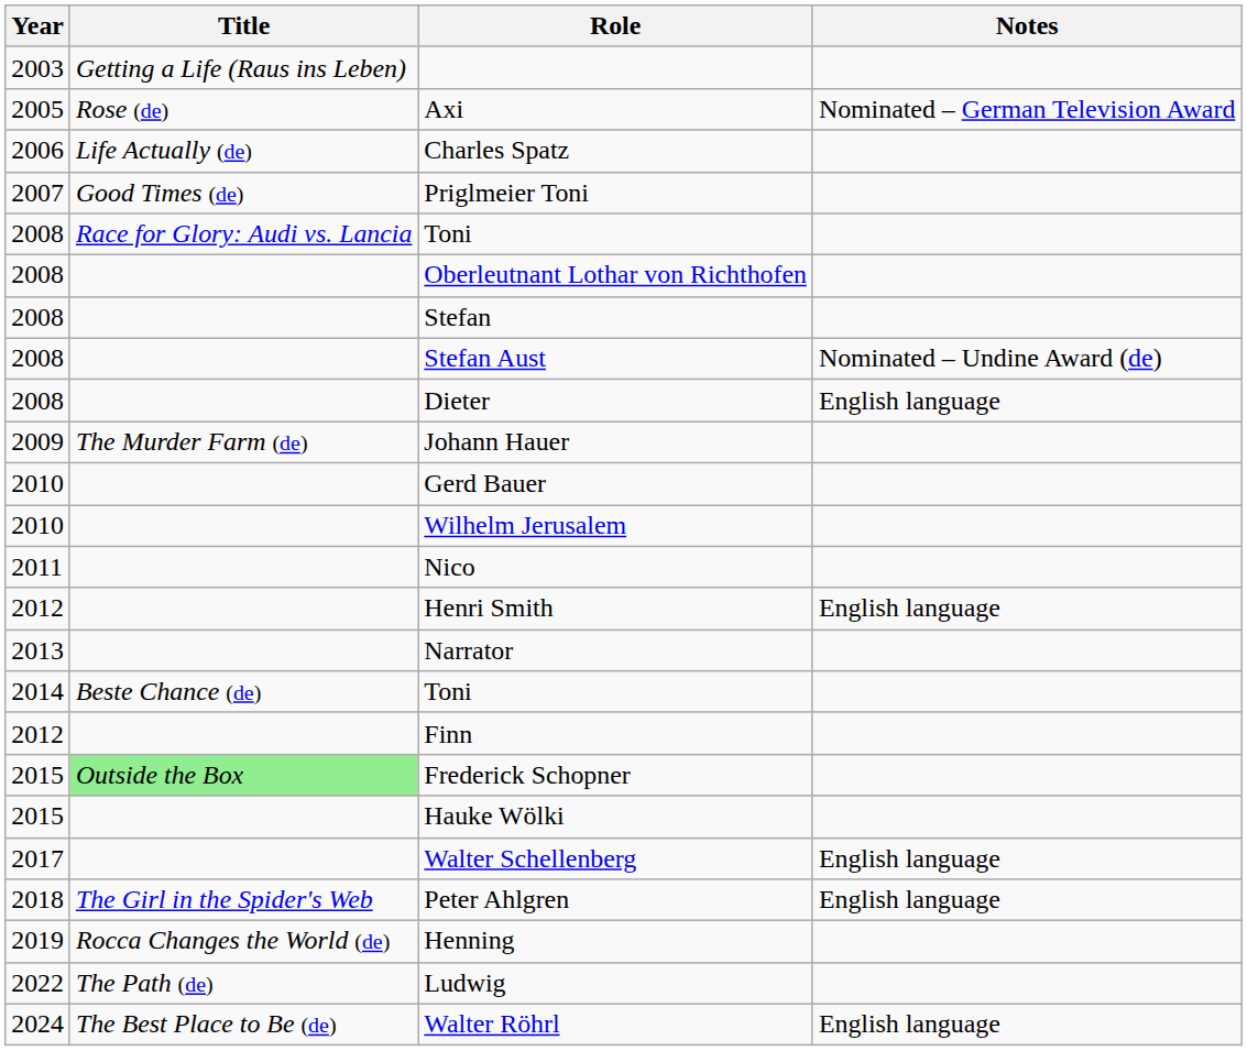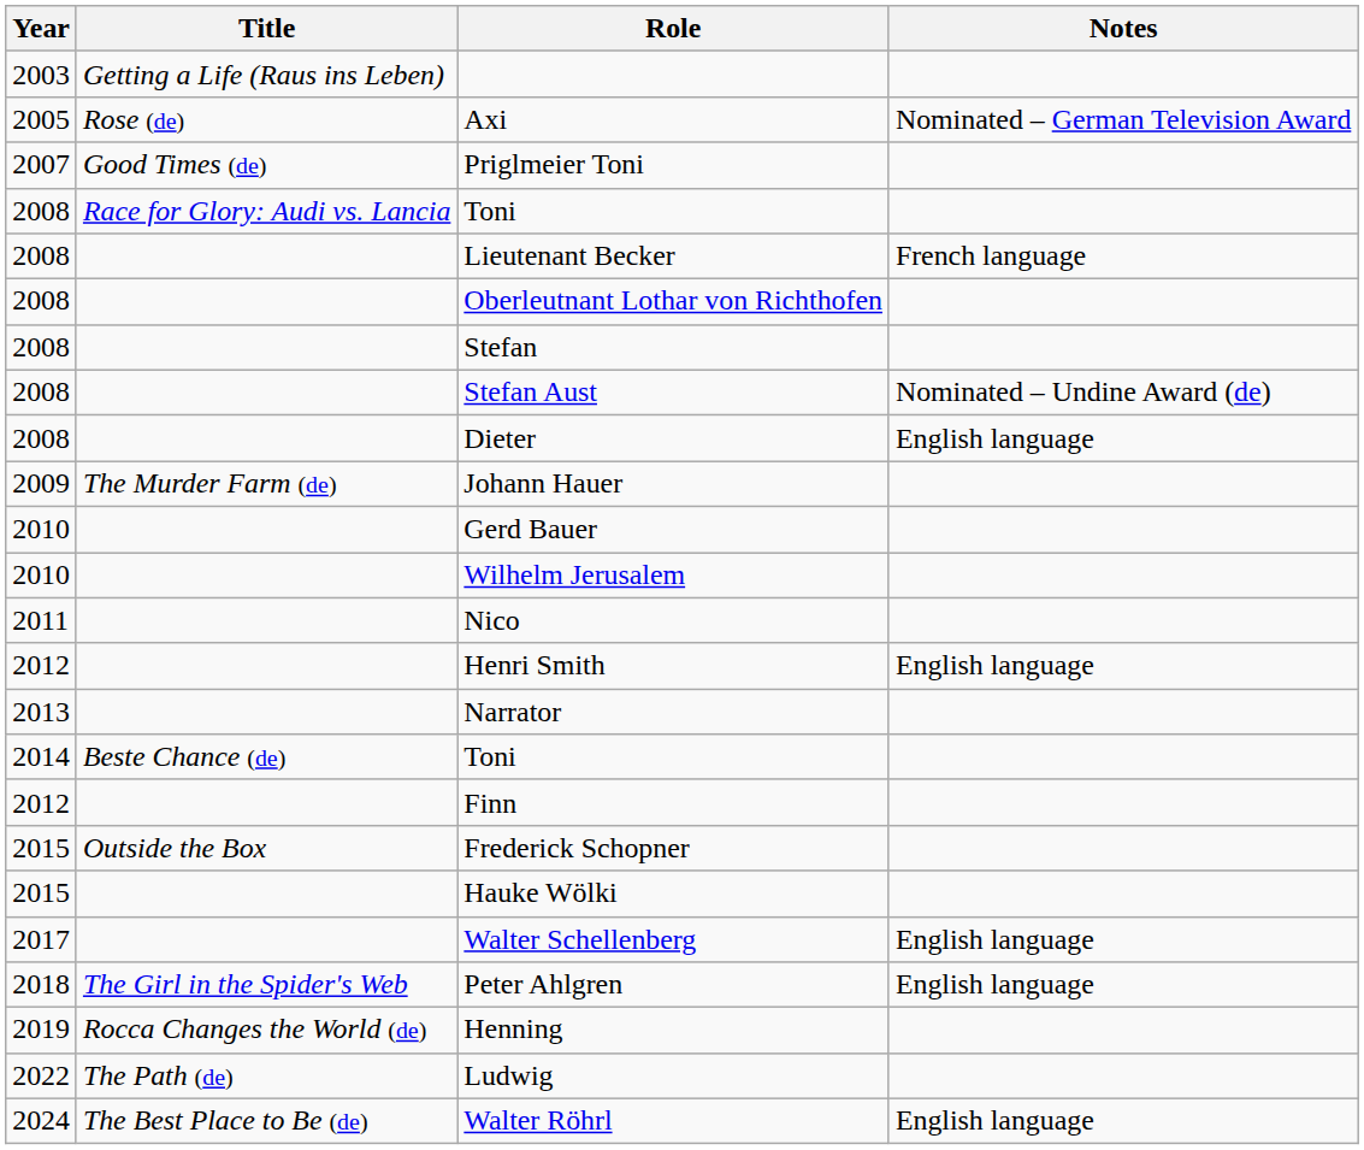 <table class="wikitable">
 <tr>
 <th scope="col">Year</th>
 <th scope="col">Title</th>
 <th scope="col">Role</th>
 <th scope="col" class="unsortable">Notes</th>
 </tr>
 <tr>
 <td>2003</td>
 <td><em>Getting a Life (Raus ins Leben)</em></td>
 <td></td>
 <td></td>
 </tr>
 <tr>
 <td>2005</td>
 <td><em>Rose</em> <small>(<a href='#'>de</a>)</small></td>
 <td>Axi</td>
 <td>Nominated – <a href='#'>German Television Award</a></td>
 </tr>
 <tr>
-<td>2006</td>
-<td><em>Life Actually</em> <small>(<a href='#'>de</a>)</small></td>
-<td>Charles Spatz</td>
-<td></td>
-</tr>
-<tr>
 <td>2007</td>
 <td><em>Good Times</em> <small>(<a href='#'>de</a>)</small></td>
 <td>Priglmeier Toni</td>
 <td></td>
 </tr>
 <tr>
 <td>2008</td>
 <td><em><a href='#'>Race for Glory: Audi vs. Lancia</a></em></td>
 <td>Toni</td>
 <td></td>
+</tr>
+<tr>
+<td>2008</td>
+<td><em></em></td>
+<td>Lieutenant Becker</td>
+<td>French language</td>
 </tr>
 <tr>
 <td>2008</td>
 <td><em></em></td>
 <td><a href='#'>Oberleutnant Lothar von Richthofen</a></td>
 <td></td>
 </tr>
 <tr>
 <td>2008</td>
 <td><em></em></td>
 <td>Stefan</td>
 <td></td>
 </tr>
 <tr>
 <td>2008</td>
 <td><em></em></td>
 <td><a href='#'>Stefan Aust</a></td>
 <td>Nominated – Undine Award (<a href='#'>de</a>)</td>
 </tr>
 <tr>
 <td>2008</td>
 <td><em></em></td>
 <td>Dieter</td>
 <td>English language</td>
 </tr>
 <tr>
 <td>2009</td>
 <td><em>The Murder Farm</em> <small>(<a href='#'>de</a>)</small></td>
 <td>Johann Hauer</td>
 <td></td>
 </tr>
 <tr>
 <td>2010</td>
 <td><em></em></td>
 <td>Gerd Bauer</td>
 <td></td>
 </tr>
 <tr>
 <td>2010</td>
 <td><em></em></td>
 <td><a href='#'>Wilhelm Jerusalem</a></td>
 <td></td>
 </tr>
 <tr>
 <td>2011</td>
 <td><em></em></td>
 <td>Nico</td>
 <td></td>
 </tr>
 <tr>
 <td>2012</td>
 <td><em></em></td>
 <td>Henri Smith</td>
 <td>English language</td>
 </tr>
 <tr>
 <td>2013</td>
 <td><em></em></td>
 <td>Narrator</td>
 <td></td>
 </tr>
 <tr>
 <td>2014</td>
 <td><em>Beste Chance</em> <small>(<a href='#'>de</a>)</small></td>
 <td>Toni</td>
 <td></td>
 </tr>
 <tr>
 <td>2012</td>
 <td><em></em></td>
 <td>Finn</td>
 <td></td>
 </tr>
 <tr>
 <td>2015</td>
-<td style="background: lightgreen;"><em>Outside the Box</em></td>
+<td><em>Outside the Box</em></td>
 <td>Frederick Schopner</td>
 <td></td>
 </tr>
 <tr>
 <td>2015</td>
 <td><em></em></td>
 <td>Hauke Wölki</td>
 <td></td>
 </tr>
 <tr>
 <td>2017</td>
 <td><em></em></td>
 <td><a href='#'>Walter Schellenberg</a></td>
 <td>English language</td>
 </tr>
 <tr>
 <td>2018</td>
 <td><em><a href='#'>The Girl in the Spider's Web</a></em></td>
 <td>Peter Ahlgren</td>
 <td>English language</td>
 </tr>
 <tr>
 <td>2019</td>
 <td><em>Rocca Changes the World</em> <small>(<a href='#'>de</a>)</small></td>
 <td>Henning</td>
 <td></td>
 </tr>
 <tr>
 <td>2022</td>
 <td><em>The Path</em> <small>(<a href='#'>de</a>)</small></td>
 <td>Ludwig</td>
 <td></td>
 </tr>
 <tr>
 <td>2024</td>
 <td><em>The Best Place to Be</em> <small>(<a href='#'>de</a>)</small></td>
 <td><a href='#'>Walter Röhrl</a></td>
 <td>English language</td>
 </tr>
 </table>
